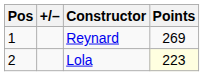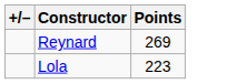 <table class="wikitable" style="font-size: 95%;">
 <tr>
-<th>Pos</th>
 <th>+/–</th>
 <th>Constructor</th>
 <th>Points</th>
 </tr>
 <tr>
-<td>1</td>
 <td align="left"></td>
 <td> <a href='#'>Reynard</a></td>
 <td align="center">269</td>
 </tr>
 <tr>
-<td>2</td>
 <td align="left"></td>
 <td> <a href='#'>Lola</a></td>
-<td align="center" style="background: lightyellow;">223</td>
+<td align="center">223</td>
 </tr>
 </table>
